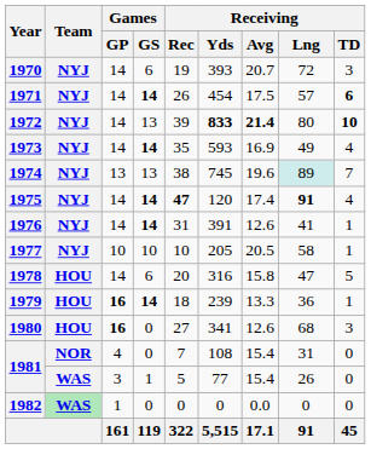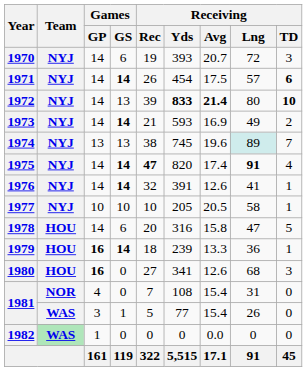 <table class="wikitable" style="text-align:center">
 <tr>
 <th rowspan="2">Year</th>
 <th rowspan="2">Team</th>
 <th colspan="2">Games</th>
 <th colspan="5">Receiving</th>
 </tr>
 <tr>
 <th>GP</th>
 <th>GS</th>
 <th>Rec</th>
 <th>Yds</th>
 <th>Avg</th>
 <th>Lng</th>
 <th>TD</th>
 </tr>
 <tr>
 <th><a href='#'>1970</a></th>
 <th><a href='#'>NYJ</a></th>
 <td>14</td>
 <td>6</td>
 <td>19</td>
 <td>393</td>
 <td>20.7</td>
 <td>72</td>
 <td>3</td>
 </tr>
 <tr>
 <th><a href='#'>1971</a></th>
 <th><a href='#'>NYJ</a></th>
 <td>14</td>
 <td><strong>14</strong></td>
 <td>26</td>
 <td>454</td>
 <td>17.5</td>
 <td>57</td>
 <td><strong>6</strong></td>
 </tr>
 <tr>
 <th><a href='#'>1972</a></th>
 <th><a href='#'>NYJ</a></th>
 <td>14</td>
 <td>13</td>
 <td>39</td>
 <td><strong>833</strong></td>
 <td><strong>21.4</strong></td>
 <td>80</td>
 <td><strong>10</strong></td>
 </tr>
 <tr>
 <th><a href='#'>1973</a></th>
 <th><a href='#'>NYJ</a></th>
 <td>14</td>
 <td><strong>14</strong></td>
-<td>35</td>
+<td>21</td>
 <td>593</td>
 <td>16.9</td>
 <td>49</td>
-<td>4</td>
+<td>2</td>
 </tr>
 <tr>
 <th><a href='#'>1974</a></th>
 <th><a href='#'>NYJ</a></th>
 <td>13</td>
 <td>13</td>
 <td>38</td>
 <td>745</td>
 <td>19.6</td>
 <td style="background:#cfecec; width:3em;">89</td>
 <td>7</td>
 </tr>
 <tr>
 <th><a href='#'>1975</a></th>
 <th><a href='#'>NYJ</a></th>
 <td>14</td>
 <td><strong>14</strong></td>
 <td><strong>47</strong></td>
-<td>120</td>
+<td>820</td>
 <td>17.4</td>
 <td><strong>91</strong></td>
 <td>4</td>
 </tr>
 <tr>
 <th><a href='#'>1976</a></th>
 <th><a href='#'>NYJ</a></th>
 <td>14</td>
 <td><strong>14</strong></td>
-<td>31</td>
+<td>32</td>
 <td>391</td>
 <td>12.6</td>
 <td>41</td>
 <td>1</td>
 </tr>
 <tr>
 <th><a href='#'>1977</a></th>
 <th><a href='#'>NYJ</a></th>
 <td>10</td>
 <td>10</td>
 <td>10</td>
 <td>205</td>
 <td>20.5</td>
 <td>58</td>
 <td>1</td>
 </tr>
 <tr>
 <th><a href='#'>1978</a></th>
 <th><a href='#'>HOU</a></th>
 <td>14</td>
 <td>6</td>
 <td>20</td>
 <td>316</td>
 <td>15.8</td>
 <td>47</td>
 <td>5</td>
 </tr>
 <tr>
 <th><a href='#'>1979</a></th>
 <th><a href='#'>HOU</a></th>
 <td><strong>16</strong></td>
 <td><strong>14</strong></td>
 <td>18</td>
 <td>239</td>
 <td>13.3</td>
 <td>36</td>
 <td>1</td>
 </tr>
 <tr>
 <th><a href='#'>1980</a></th>
 <th><a href='#'>HOU</a></th>
 <td><strong>16</strong></td>
 <td>0</td>
 <td>27</td>
 <td>341</td>
 <td>12.6</td>
 <td>68</td>
 <td>3</td>
 </tr>
 <tr>
 <th rowspan="2"><a href='#'>1981</a></th>
 <th><a href='#'>NOR</a></th>
 <td>4</td>
 <td>0</td>
 <td>7</td>
 <td>108</td>
 <td>15.4</td>
 <td>31</td>
 <td>0</td>
 </tr>
 <tr>
 <th><a href='#'>WAS</a></th>
 <td>3</td>
 <td>1</td>
 <td>5</td>
 <td>77</td>
 <td>15.4</td>
 <td>26</td>
 <td>0</td>
 </tr>
 <tr>
 <th><a href='#'>1982</a></th>
 <th style="background:#afe6ba; width:3em;"><a href='#'>WAS</a></th>
 <td>1</td>
 <td>0</td>
 <td>0</td>
 <td>0</td>
 <td>0.0</td>
 <td>0</td>
 <td>0</td>
 </tr>
 <tr>
 <th colspan="2"></th>
 <th>161</th>
 <th>119</th>
 <th>322</th>
 <th>5,515</th>
 <th>17.1</th>
 <th>91</th>
 <th>45</th>
 </tr>
 </table>
